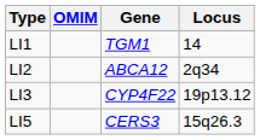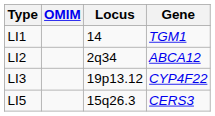 <table class="wikitable">
 <tr>
 <th>Type</th>
 <th><a href='#'>OMIM</a></th>
+<th>Locus</th>
 <th>Gene</th>
-<th>Locus</th>
 </tr>
 <tr>
 <td>LI1</td>
 <td></td>
+<td>14</td>
 <td><em><a href='#'>TGM1</a></em></td>
-<td>14</td>
 </tr>
 <tr>
 <td>LI2</td>
 <td></td>
+<td>2q34</td>
 <td><em><a href='#'>ABCA12</a></em></td>
-<td>2q34</td>
 </tr>
 <tr>
 <td>LI3</td>
 <td></td>
+<td>19p13.12</td>
 <td><em><a href='#'>CYP4F22</a></em></td>
-<td>19p13.12</td>
 </tr>
 <tr>
 <td>LI5</td>
 <td></td>
+<td>15q26.3</td>
 <td><em><a href='#'>CERS3</a></em></td>
-<td>15q26.3</td>
 </tr>
 </table>
